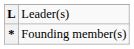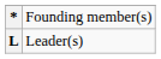 <table class="wikitable">
 <tr>
+</tr>
+<tr>
+<th>*</th>
+<td>Founding member(s)</td>
 </tr>
 <tr>
 <th><strong>L</strong></th>
 <td>Leader(s)</td>
 </tr>
-<tr>
-<th>*</th>
-<td>Founding member(s)</td>
-</tr>
 </table>
